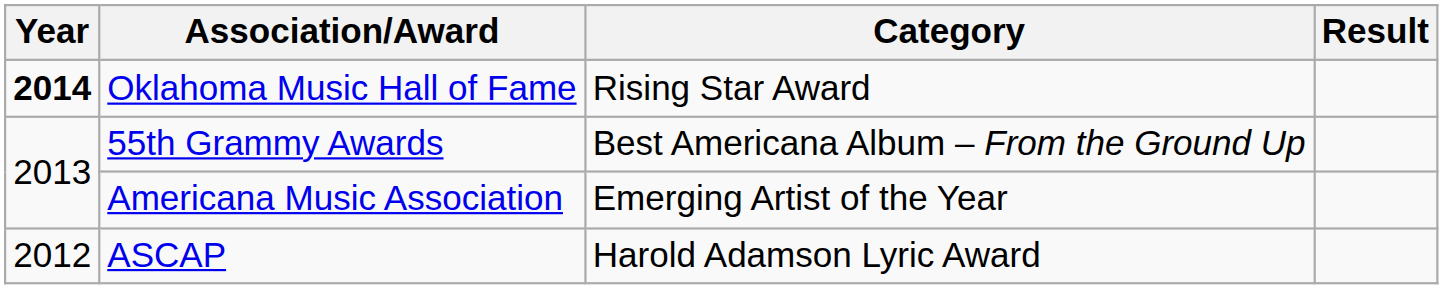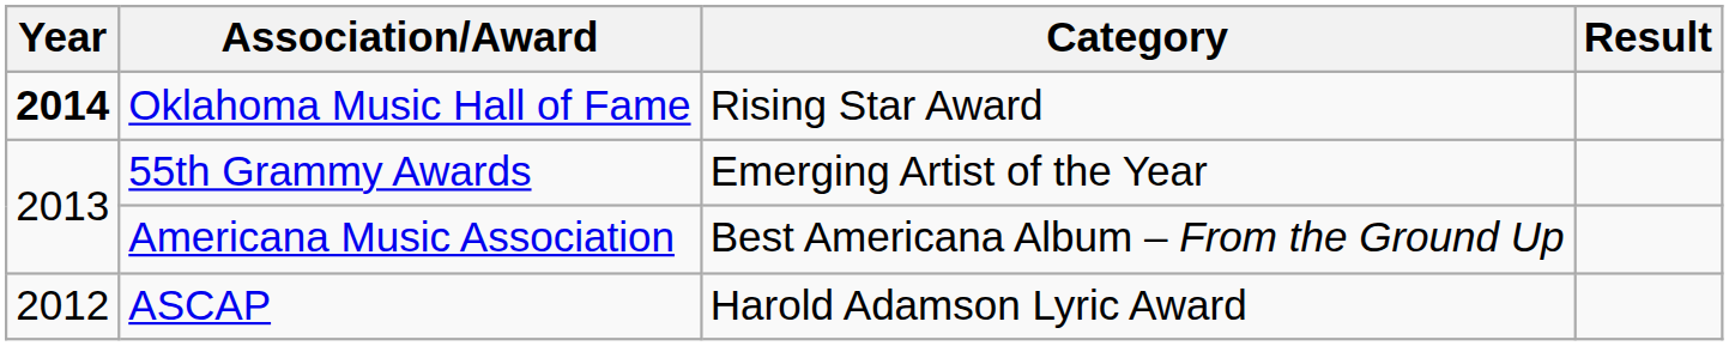 <table class="wikitable">
 <tr>
 <th>Year</th>
 <th>Association/Award</th>
 <th>Category</th>
 <th>Result</th>
 </tr>
 <tr>
 <td rowspan="1"><strong>2014</strong></td>
 <td><a href='#'>Oklahoma Music Hall of Fame</a></td>
 <td>Rising Star Award</td>
 <td></td>
 </tr>
 <tr>
 <td rowspan="2">2013</td>
 <td rowspan="1"><a href='#'>55th Grammy Awards</a></td>
-<td>Best Americana Album – <em>From the Ground Up</em></td>
+<td>Emerging Artist of the Year</td>
 <td></td>
 </tr>
 <tr>
 <td rowspan="1"><a href='#'>Americana Music Association</a></td>
-<td>Emerging Artist of the Year</td>
+<td>Best Americana Album – <em>From the Ground Up</em></td>
 <td></td>
 </tr>
 <tr>
 <td rowspan="1">2012</td>
 <td><a href='#'>ASCAP</a></td>
 <td>Harold Adamson Lyric Award</td>
 <td></td>
 </tr>
 </table>
